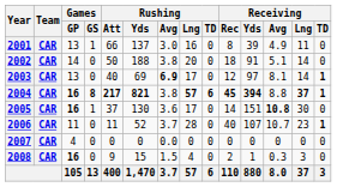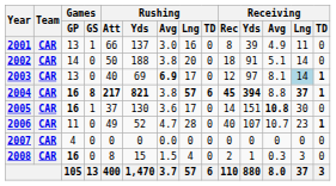 <table class="wikitable" style="text-align:center;">
 <tr>
 <th rowspan="2">Year</th>
 <th rowspan="2">Team</th>
 <th colspan="2">Games</th>
 <th colspan="5">Rushing</th>
 <th colspan="5">Receiving</th>
 </tr>
 <tr>
 <th>GP</th>
 <th>GS</th>
 <th>Att</th>
 <th>Yds</th>
 <th>Avg</th>
 <th>Lng</th>
 <th>TD</th>
 <th>Rec</th>
 <th>Yds</th>
 <th>Avg</th>
 <th>Lng</th>
 <th>TD</th>
 </tr>
 <tr>
 <th><a href='#'>2001</a></th>
 <th><a href='#'>CAR</a></th>
 <td>13</td>
 <td>1</td>
 <td>66</td>
 <td>137</td>
 <td>3.0</td>
 <td>16</td>
 <td>0</td>
 <td>8</td>
 <td>39</td>
 <td>4.9</td>
 <td>11</td>
 <td>0</td>
 </tr>
 <tr>
 <th><a href='#'>2002</a></th>
 <th><a href='#'>CAR</a></th>
 <td>14</td>
 <td>0</td>
 <td>50</td>
 <td>188</td>
 <td>3.8</td>
 <td>20</td>
 <td>0</td>
 <td>18</td>
 <td>91</td>
 <td>5.1</td>
 <td>14</td>
 <td>0</td>
 </tr>
 <tr>
 <th><a href='#'>2003</a></th>
 <th><a href='#'>CAR</a></th>
 <td>13</td>
 <td>0</td>
 <td>40</td>
 <td>69</td>
 <td><strong>6.9</strong></td>
 <td>17</td>
 <td>0</td>
 <td>12</td>
 <td>97</td>
 <td>8.1</td>
-<td>14</td>
+<td style="background: lightblue;">14</td>
 <td><strong>1</strong></td>
 </tr>
 <tr>
 <th><a href='#'>2004</a></th>
 <th><a href='#'>CAR</a></th>
 <td><strong>16</strong></td>
 <td><strong>8</strong></td>
 <td><strong>217</strong></td>
 <td><strong>821</strong></td>
 <td>3.8</td>
 <td><strong>57</strong></td>
 <td><strong>6</strong></td>
 <td><strong>45</strong></td>
 <td><strong>394</strong></td>
 <td>8.8</td>
 <td><strong>37</strong></td>
 <td><strong>1</strong></td>
 </tr>
 <tr>
 <th><a href='#'>2005</a></th>
 <th><a href='#'>CAR</a></th>
 <td><strong>16</strong></td>
 <td>1</td>
 <td>37</td>
 <td>130</td>
 <td>3.6</td>
 <td>17</td>
 <td>0</td>
 <td>14</td>
 <td>151</td>
 <td><strong>10.8</strong></td>
 <td>30</td>
 <td>0</td>
 </tr>
 <tr>
 <th><a href='#'>2006</a></th>
 <th><a href='#'>CAR</a></th>
 <td>11</td>
 <td>0</td>
-<td>11</td>
+<td>49</td>
 <td>52</td>
-<td>3.7</td>
+<td>4.7</td>
 <td>28</td>
 <td>0</td>
 <td>40</td>
 <td>107</td>
 <td>10.7</td>
 <td>23</td>
 <td><strong>1</strong></td>
 </tr>
 <tr>
 <th><a href='#'>2007</a></th>
 <th><a href='#'>CAR</a></th>
 <td>4</td>
 <td>0</td>
 <td>0</td>
 <td>0</td>
 <td>0.0</td>
 <td>0</td>
 <td>0</td>
 <td>0</td>
 <td>0</td>
 <td>0</td>
 <td>0</td>
 <td>0</td>
 </tr>
 <tr>
 <th><a href='#'>2008</a></th>
 <th><a href='#'>CAR</a></th>
 <td><strong>16</strong></td>
 <td>0</td>
-<td>9</td>
+<td>8</td>
 <td>15</td>
 <td>1.5</td>
 <td>4</td>
 <td>0</td>
 <td>2</td>
 <td>1</td>
 <td>0.3</td>
 <td>3</td>
 <td>0</td>
 </tr>
 <tr>
 <th colspan="2"></th>
 <th>105</th>
 <th>13</th>
 <th>400</th>
 <th>1,470</th>
 <th>3.7</th>
 <th>57</th>
 <th>6</th>
 <th>110</th>
 <th>880</th>
 <th>8.0</th>
 <th>37</th>
 <th>3</th>
 </tr>
 </table>
